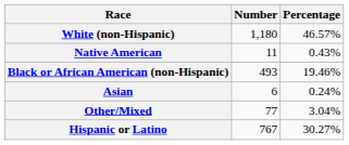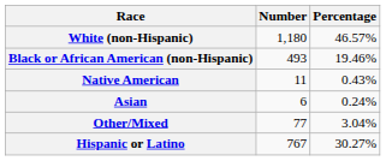 <table class="wikitable" style="text-align:right">
 <tr>
 <th scope="col">Race</th>
 <th scope="col">Number</th>
 <th scope="col">Percentage</th>
 </tr>
 <tr>
 <th scope="row"><a href='#'>White</a> (non-Hispanic)</th>
 <td>1,180</td>
 <td>46.57%</td>
 </tr>
 <tr>
+<th scope="row"><a href='#'>Black or African American</a> (non-Hispanic)</th>
+<td>493</td>
+<td>19.46%</td>
+</tr>
+<tr>
 <th scope="row"><a href='#'>Native American</a></th>
 <td>11</td>
 <td>0.43%</td>
-</tr>
-<tr>
-<th scope="row"><a href='#'>Black or African American</a> (non-Hispanic)</th>
-<td>493</td>
-<td>19.46%</td>
 </tr>
 <tr>
 <th scope="row"><a href='#'>Asian</a></th>
 <td>6</td>
 <td>0.24%</td>
 </tr>
 <tr>
 <th scope="row"><a href='#'>Other/Mixed</a></th>
 <td>77</td>
 <td>3.04%</td>
 </tr>
 <tr>
 <th scope="row"><a href='#'>Hispanic</a> or <a href='#'>Latino</a></th>
 <td>767</td>
 <td>30.27%</td>
 </tr>
 </table>
